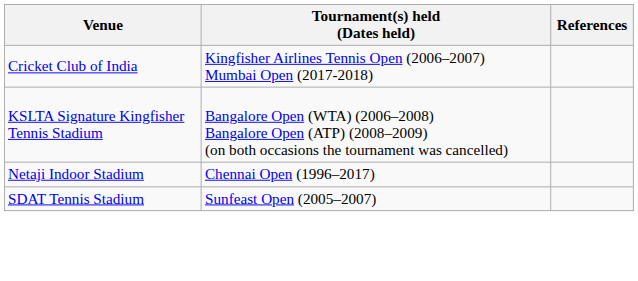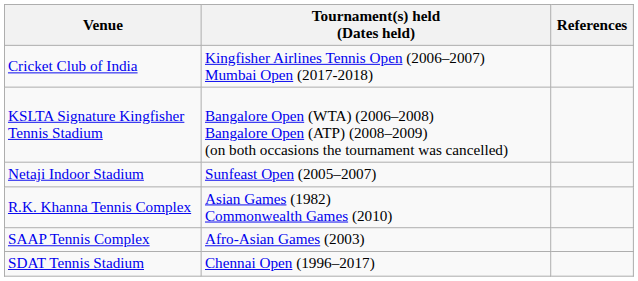 <table class=wikitable>
 <tr>
 <th width=200>Venue</th>
 <th width=360>Tournament(s) held<br>(Dates held)</th>
 <th width=80>References</th>
 </tr>
 <tr>
 <td><a href='#'>Cricket Club of India</a></td>
 <td><a href='#'>Kingfisher Airlines Tennis Open</a> (2006–2007)<br><a href='#'>Mumbai Open</a> (2017-2018)</td>
 <td></td>
 </tr>
 <tr>
 <td><a href='#'>KSLTA Signature Kingfisher Tennis Stadium</a></td>
 <td><br><a href='#'>Bangalore Open</a> (WTA) (2006–2008)<br><a href='#'>Bangalore Open</a> (ATP) (2008–2009)<br>(on both occasions the tournament was cancelled)</td>
 <td></td>
 </tr>
 <tr>
 <td><a href='#'>Netaji Indoor Stadium</a></td>
-<td><a href='#'>Chennai Open</a> (1996–2017)</td>
+<td><a href='#'>Sunfeast Open</a> (2005–2007)</td>
+<td></td>
+</tr>
+<tr>
+<td><a href='#'>R.K. Khanna Tennis Complex</a></td>
+<td><a href='#'>Asian Games</a> (1982)<br><a href='#'>Commonwealth Games</a> (2010)</td>
+<td></td>
+</tr>
+<tr>
+<td><a href='#'>SAAP Tennis Complex</a></td>
+<td><a href='#'>Afro-Asian Games</a> (2003)</td>
 <td></td>
 </tr>
 <tr>
 <td><a href='#'>SDAT Tennis Stadium</a></td>
-<td><a href='#'>Sunfeast Open</a> (2005–2007)</td>
+<td><a href='#'>Chennai Open</a> (1996–2017)</td>
 <td></td>
 </tr>
 </table>
